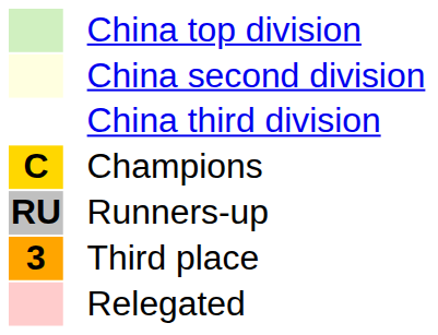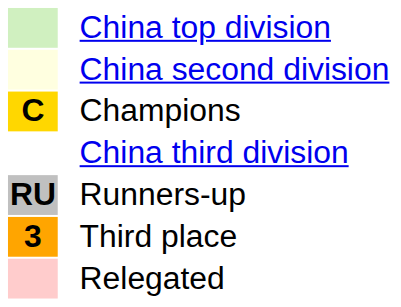 <table style="border: 1px solid #ffffff; background-color: #ffffff" cellspacing="1" cellpadding="1">
 <tr>
 <td bgcolor="#D0F0C0" width="20"></td>
 <td bgcolor="#ffffff" align="left">  <a href='#'>China top division</a></td>
 </tr>
 <tr>
 <td bgcolor="#FFFFE0" width="20"></td>
 <td bgcolor="#ffffff" align="left">  <a href='#'>China second division</a></td>
 </tr>
 <tr>
+<th bgcolor="#FFD700" width="20">C</th>
+<td bgcolor="#ffffff" align="left">  Champions</td>
+</tr>
+<tr>
 <th bgcolor="#ffffff" width="20"></th>
 <td bgcolor="#ffffff" align="left">  <a href='#'>China third division</a></td>
-</tr>
-<tr>
-<th bgcolor="#FFD700" width="20">C</th>
-<td bgcolor="#ffffff" align="left">  Champions</td>
 </tr>
 <tr>
 <th bgcolor="#C0C0C0" width="20">RU</th>
 <td bgcolor="#ffffff" align="left">  Runners-up</td>
 </tr>
 <tr>
 <th bgcolor="#FFA500" width="20">3</th>
 <td bgcolor="#ffffff" align="left">  Third place</td>
 </tr>
 <tr>
 <th bgcolor="#ffcccc" width="20"></th>
 <td bgcolor="#ffffff" align="left">  Relegated</td>
 </tr>
 </table>
